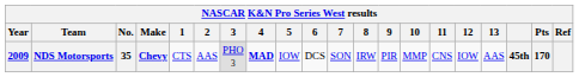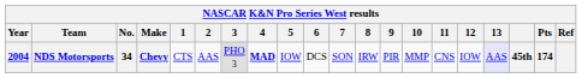 <table class="wikitable" style="text-align:center; font-size:75%">
 <tr>
 <th colspan=23><a href='#'>NASCAR</a> <a href='#'>K&N Pro Series West</a> results</th>
 </tr>
 <tr>
 <th>Year</th>
 <th>Team</th>
 <th>No.</th>
 <th>Make</th>
 <th>1</th>
 <th>2</th>
 <th>3</th>
 <th>4</th>
 <th>5</th>
 <th>6</th>
 <th>7</th>
 <th>8</th>
 <th>9</th>
 <th>10</th>
 <th>11</th>
 <th>12</th>
 <th>13</th>
 <th></th>
 <th>Pts</th>
 <th>Ref</th>
 </tr>
 <tr>
-<th><a href='#'>2009</a></th>
+<th><a href='#'>2004</a></th>
 <th><a href='#'>NDS Motorsports</a></th>
-<th>35</th>
+<th>34</th>
 <th><a href='#'>Chevy</a></th>
 <td><a href='#'>CTS</a></td>
 <td><a href='#'>AAS</a></td>
 <td style="background:#DFDFDF;"><a href='#'>PHO</a><br><small>3</small></td>
 <td><strong><a href='#'>MAD</a></strong></td>
 <td><a href='#'>IOW</a></td>
 <td>DCS</td>
 <td><a href='#'>SON</a></td>
 <td><a href='#'>IRW</a></td>
 <td><a href='#'>PIR</a></td>
 <td><a href='#'>MMP</a></td>
 <td><a href='#'>CNS</a></td>
 <td><a href='#'>IOW</a></td>
-<td><a href='#'>AAS</a></td>
+<td style="background: lavender;"><a href='#'>AAS</a></td>
 <th>45th</th>
-<th>170</th>
+<th>174</th>
 <th></th>
 </tr>
 </table>
